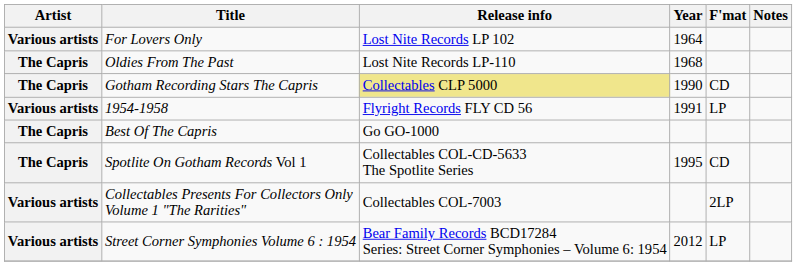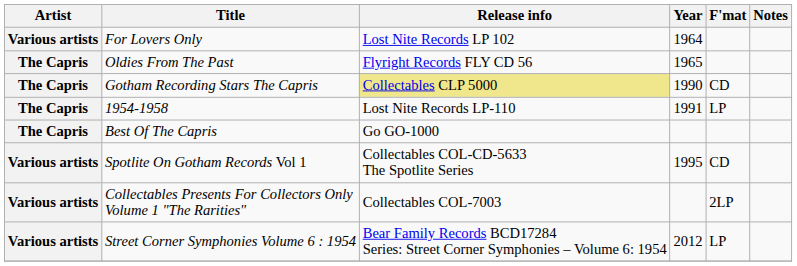 <table class="wikitable plainrowheaders sortable">
 <tr>
 <th scope="col">Artist</th>
 <th scope="col">Title</th>
 <th scope="col">Release info</th>
 <th scope="col">Year</th>
 <th scope="col">F'mat</th>
 <th scope="col" class="unsortable">Notes</th>
 </tr>
 <tr>
 <th scope="row">Various artists</th>
 <td><em>For Lovers Only</em></td>
 <td><a href='#'>Lost Nite Records</a> LP 102</td>
 <td>1964</td>
 <td></td>
 <td></td>
 </tr>
 <tr>
 <th scope="row">The Capris</th>
 <td><em>Oldies From The Past</em></td>
-<td>Lost Nite Records LP-110</td>
-<td>1968</td>
+<td><a href='#'>Flyright Records</a> FLY CD 56</td>
+<td>1965</td>
 <td></td>
 <td></td>
 </tr>
 <tr>
 <th scope="row">The Capris</th>
 <td><em>Gotham Recording Stars The Capris</em></td>
 <td style="background: khaki;"><a href='#'>Collectables</a> CLP 5000</td>
 <td>1990</td>
 <td>CD</td>
 <td></td>
 </tr>
 <tr>
-<th scope="row">Various artists</th>
+<th scope="row">The Capris</th>
 <td><em>1954-1958</em></td>
-<td><a href='#'>Flyright Records</a> FLY CD 56</td>
+<td>Lost Nite Records LP-110</td>
 <td>1991</td>
 <td>LP</td>
 <td></td>
 </tr>
 <tr>
 <th scope="row">The Capris</th>
 <td><em>Best Of The Capris</em></td>
 <td>Go GO-1000</td>
 <td></td>
 <td></td>
 <td></td>
 </tr>
 <tr>
-<th scope="row">The Capris</th>
+<th scope="row">Various artists</th>
 <td><em>Spotlite On Gotham Records</em> Vol 1</td>
 <td>Collectables  COL-CD-5633<br>The Spotlite Series</td>
 <td>1995</td>
 <td>CD</td>
 <td></td>
 </tr>
 <tr>
 <th scope="row">Various artists</th>
 <td><em>Collectables Presents For Collectors Only<br>Volume 1 "The Rarities"</em></td>
 <td>Collectables COL-7003</td>
 <td></td>
 <td>2LP</td>
 <td></td>
 </tr>
 <tr>
 <th scope="row">Various artists</th>
 <td><em>Street Corner Symphonies Volume 6 : 1954</em></td>
 <td><a href='#'>Bear Family Records</a> BCD17284<br>Series: Street Corner Symphonies – Volume 6: 1954</td>
 <td>2012</td>
 <td>LP</td>
 <td></td>
 </tr>
 <tr>
 </tr>
 </table>
